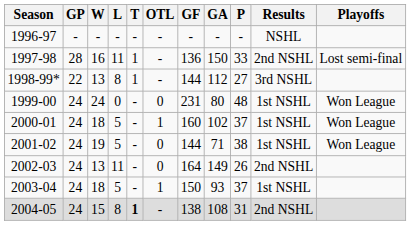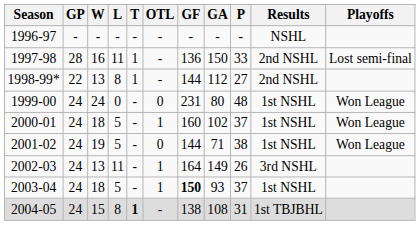 <table class="wikitable">
 <tr>
 <th>Season</th>
 <th>GP</th>
 <th>W</th>
 <th>L</th>
 <th>T</th>
 <th>OTL</th>
 <th>GF</th>
 <th>GA</th>
 <th>P</th>
 <th>Results</th>
 <th>Playoffs</th>
 </tr>
 <tr align="center">
 <td>1996-97</td>
 <td>-</td>
 <td>-</td>
 <td>-</td>
 <td>-</td>
 <td>-</td>
 <td>-</td>
 <td>-</td>
 <td>-</td>
 <td>NSHL</td>
 <td></td>
 </tr>
 <tr align="center">
 <td>1997-98</td>
 <td>28</td>
 <td>16</td>
 <td>11</td>
 <td>1</td>
 <td>-</td>
 <td>136</td>
 <td>150</td>
 <td>33</td>
 <td>2nd NSHL</td>
 <td>Lost semi-final</td>
 </tr>
 <tr align="center">
 <td>1998-99*</td>
 <td>22</td>
 <td>13</td>
 <td>8</td>
 <td>1</td>
 <td>-</td>
 <td>144</td>
 <td>112</td>
 <td>27</td>
-<td>3rd NSHL</td>
+<td>2nd NSHL</td>
 <td></td>
 </tr>
 <tr align="center">
 <td>1999-00</td>
 <td>24</td>
 <td>24</td>
 <td>0</td>
 <td>-</td>
 <td>0</td>
 <td>231</td>
 <td>80</td>
 <td>48</td>
 <td>1st NSHL</td>
 <td>Won League</td>
 </tr>
 <tr align="center">
 <td>2000-01</td>
 <td>24</td>
 <td>18</td>
 <td>5</td>
 <td>-</td>
 <td>1</td>
 <td>160</td>
 <td>102</td>
 <td>37</td>
 <td>1st NSHL</td>
 <td>Won League</td>
 </tr>
 <tr align="center">
 <td>2001-02</td>
 <td>24</td>
 <td>19</td>
 <td>5</td>
 <td>-</td>
 <td>0</td>
 <td>144</td>
 <td>71</td>
 <td>38</td>
 <td>1st NSHL</td>
 <td>Won League</td>
 </tr>
 <tr align="center">
 <td>2002-03</td>
 <td>24</td>
 <td>13</td>
 <td>11</td>
 <td>-</td>
-<td>0</td>
+<td>1</td>
 <td>164</td>
 <td>149</td>
 <td>26</td>
-<td>2nd NSHL</td>
+<td>3rd NSHL</td>
 <td></td>
 </tr>
 <tr align="center">
 <td>2003-04</td>
 <td>24</td>
 <td>18</td>
 <td>5</td>
 <td>-</td>
 <td>1</td>
-<td>150</td>
+<td><strong>150</strong></td>
 <td>93</td>
 <td>37</td>
 <td>1st NSHL</td>
 <td></td>
 </tr>
 <tr align="center"  bgcolor="#dddddd">
 <td>2004-05</td>
 <td>24</td>
 <td>15</td>
 <td>8</td>
 <td><strong>1</strong></td>
 <td>-</td>
 <td>138</td>
 <td>108</td>
 <td>31</td>
-<td>2nd NSHL</td>
+<td>1st TBJBHL</td>
 <td></td>
 </tr>
 </table>
